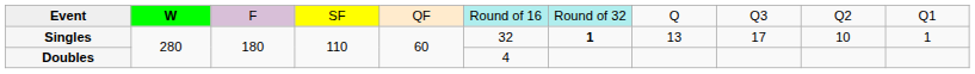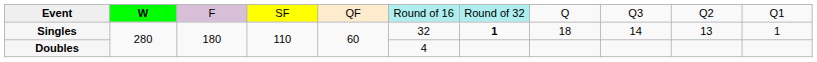 <table class=wikitable style=font-size:90%;text-align:center>
 <tr>
 <td style="width:130px; background:#efefef;"><strong>Event</strong></td>
 <td style="width:80px; background:lime;"><strong>W</strong></td>
 <td style="width:85px; background:thistle;">F</td>
 <td style="width:85px; background:#ff0;">SF</td>
 <td style="width:85px; background:#ffebcd;">QF</td>
 <td style="width:85px; background:#afeeee;">Round of 16</td>
 <td style="width:85px; background:#afeeee;">Round of 32</td>
 <td width=85>Q</td>
 <td width=85>Q3</td>
 <td width=85>Q2</td>
 <td width=85>Q1</td>
 </tr>
 <tr>
 <th style="background:#f6f6f6;">Singles</th>
 <td rowspan=2>280</td>
 <td rowspan=2>180</td>
 <td rowspan=2>110</td>
 <td rowspan=2>60</td>
 <td>32</td>
 <td><strong>1</strong></td>
+<td>18</td>
+<td>14</td>
 <td>13</td>
-<td>17</td>
-<td>10</td>
 <td>1</td>
 </tr>
 <tr>
 <th style="background:#f6f6f6;">Doubles</th>
 <td>4</td>
 <td></td>
 <td></td>
 <td></td>
 <td></td>
 <td></td>
 </tr>
 </table>
